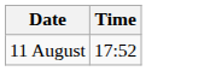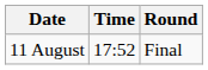 <table class="wikitable">
 <tr>
 <th>Date</th>
 <th>Time</th>
+<th>Round</th>
 </tr>
 <tr>
 <td>11 August</td>
 <td>17:52</td>
+<td>Final</td>
 </tr>
 </table>
